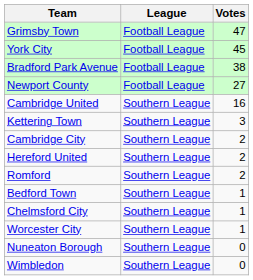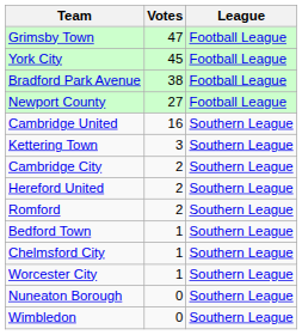 <table class=wikitable style=text-align:left>
 <tr>
 <th>Team</th>
+<th>Votes</th>
 <th>League</th>
-<th>Votes</th>
 </tr>
 <tr bgcolor=ccffcc>
 <td><a href='#'>Grimsby Town</a></td>
+<td align=right>47</td>
 <td><a href='#'>Football League</a></td>
-<td align=right>47</td>
 </tr>
 <tr bgcolor=ccffcc>
 <td><a href='#'>York City</a></td>
+<td align=right>45</td>
 <td><a href='#'>Football League</a></td>
-<td align=right>45</td>
 </tr>
 <tr bgcolor=ccffcc>
 <td><a href='#'>Bradford Park Avenue</a></td>
+<td align=right>38</td>
 <td><a href='#'>Football League</a></td>
-<td align=right>38</td>
 </tr>
 <tr bgcolor=ccffcc>
 <td><a href='#'>Newport County</a></td>
+<td align=right>27</td>
 <td><a href='#'>Football League</a></td>
-<td align=right>27</td>
 </tr>
 <tr>
 <td><a href='#'>Cambridge United</a></td>
+<td align=right>16</td>
 <td><a href='#'>Southern League</a></td>
-<td align=right>16</td>
 </tr>
 <tr>
 <td><a href='#'>Kettering Town</a></td>
+<td align=right>3</td>
 <td><a href='#'>Southern League</a></td>
-<td align=right>3</td>
 </tr>
 <tr>
 <td><a href='#'>Cambridge City</a></td>
+<td align=right>2</td>
 <td><a href='#'>Southern League</a></td>
-<td align=right>2</td>
 </tr>
 <tr>
 <td><a href='#'>Hereford United</a></td>
+<td align=right>2</td>
 <td><a href='#'>Southern League</a></td>
-<td align=right>2</td>
 </tr>
 <tr>
 <td><a href='#'>Romford</a></td>
+<td align=right>2</td>
 <td><a href='#'>Southern League</a></td>
-<td align=right>2</td>
 </tr>
 <tr>
 <td><a href='#'>Bedford Town</a></td>
+<td align=right>1</td>
 <td><a href='#'>Southern League</a></td>
-<td align=right>1</td>
 </tr>
 <tr>
 <td><a href='#'>Chelmsford City</a></td>
+<td align=right>1</td>
 <td><a href='#'>Southern League</a></td>
-<td align=right>1</td>
 </tr>
 <tr>
 <td><a href='#'>Worcester City</a></td>
+<td align=right>1</td>
 <td><a href='#'>Southern League</a></td>
-<td align=right>1</td>
 </tr>
 <tr>
 <td><a href='#'>Nuneaton Borough</a></td>
+<td align=right>0</td>
 <td><a href='#'>Southern League</a></td>
-<td align=right>0</td>
 </tr>
 <tr>
 <td><a href='#'>Wimbledon</a></td>
+<td align=right>0</td>
 <td><a href='#'>Southern League</a></td>
-<td align=right>0</td>
 </tr>
 </table>
